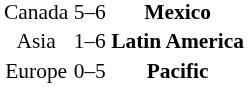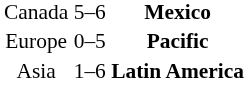 <table>
 <tr>
 <td align=center>Canada</td>
 <td align=center>5–6</td>
 <td align=center><strong>Mexico</strong></td>
 </tr>
 <tr>
+<td align=center>Europe</td>
+<td align=center>0–5</td>
+<td align=center><strong>Pacific</strong></td>
+</tr>
+<tr>
 <td align=center>Asia</td>
 <td align=center>1–6</td>
 <td align=center><strong>Latin America</strong></td>
 </tr>
-<tr>
-<td align=center>Europe</td>
-<td align=center>0–5</td>
-<td align=center><strong>Pacific</strong></td>
-</tr>
 </table>
